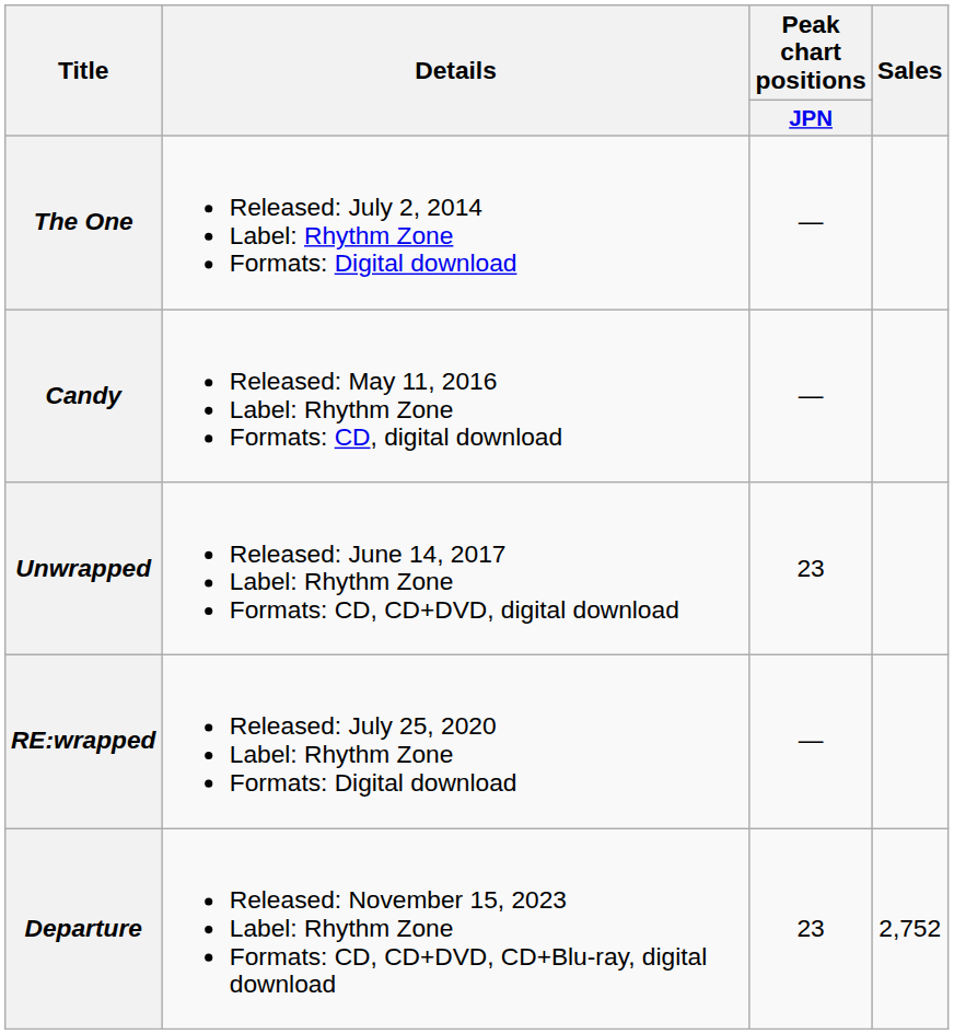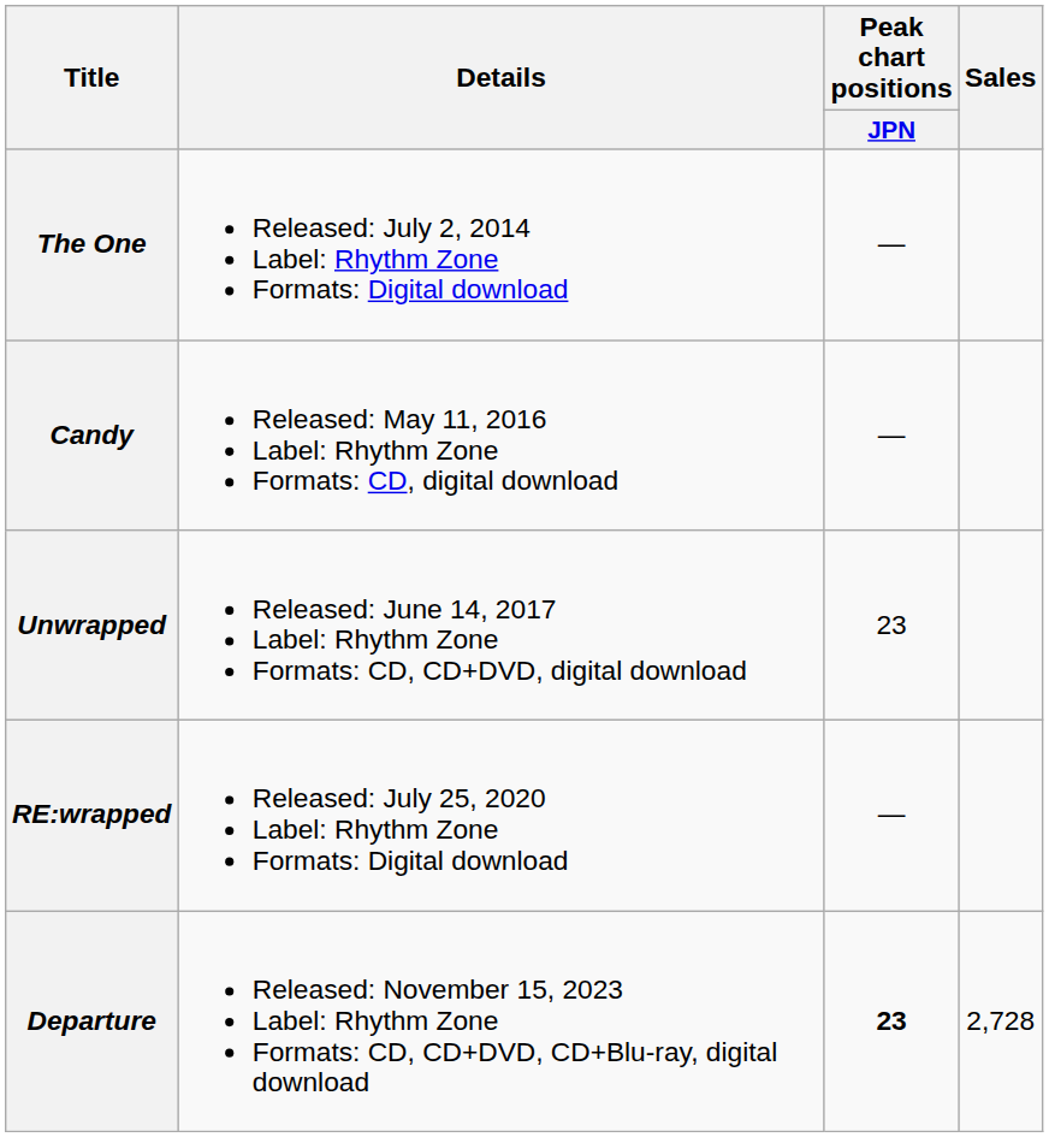 <table class="wikitable plainrowheaders">
 <tr class="hintergrundfarbe8">
 <th scope="col" rowspan="2">Title</th>
 <th scope="col" rowspan="2">Details</th>
 <th scope="col">Peak chart positions</th>
 <th scope="col" rowspan="2">Sales</th>
 </tr>
 <tr>
 <th scope="col" style="width:3em;font-size:90%"><a href='#'>JPN</a><br></th>
 </tr>
 <tr>
 <th scope="row"><em>The One</em></th>
 <td><br><ul><li>Released: July 2, 2014</li><li>Label: <a href='#'>Rhythm Zone</a></li><li>Formats: <a href='#'>Digital download</a></li></ul></td>
 <td align="center">—</td>
 <td></td>
 </tr>
 <tr>
 <th scope="row"><em>Candy</em></th>
 <td><br><ul><li>Released: May 11, 2016</li><li>Label: Rhythm Zone</li><li>Formats: <a href='#'>CD</a>, digital download</li></ul></td>
 <td align="center">—</td>
 <td></td>
 </tr>
 <tr>
 <th scope="row"><em>Unwrapped</em></th>
 <td><br><ul><li>Released: June 14, 2017</li><li>Label: Rhythm Zone</li><li>Formats: CD, CD+DVD, digital download</li></ul></td>
 <td align="center">23</td>
 <td></td>
 </tr>
 <tr>
 <th scope="row"><em>RE:wrapped</em></th>
 <td><br><ul><li>Released: July 25, 2020</li><li>Label: Rhythm Zone</li><li>Formats: Digital download</li></ul></td>
 <td align="center">—</td>
 <td></td>
 </tr>
 <tr>
 <th scope="row"><em>Departure</em></th>
 <td><br><ul><li>Released: November 15, 2023</li><li>Label: Rhythm Zone</li><li>Formats: CD, CD+DVD, CD+Blu-ray, digital download</li></ul></td>
-<td align="center">23</td>
-<td align="center">2,752</td>
+<td align="center"><strong>23</strong></td>
+<td align="center">2,728</td>
 </tr>
 </table>
